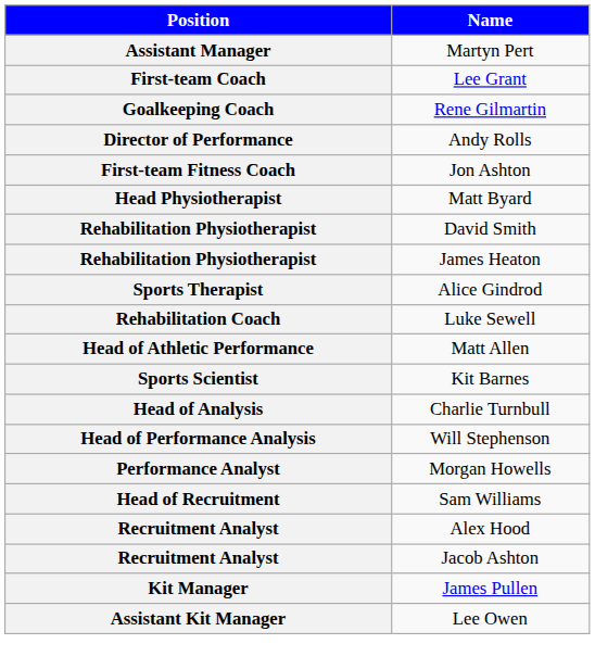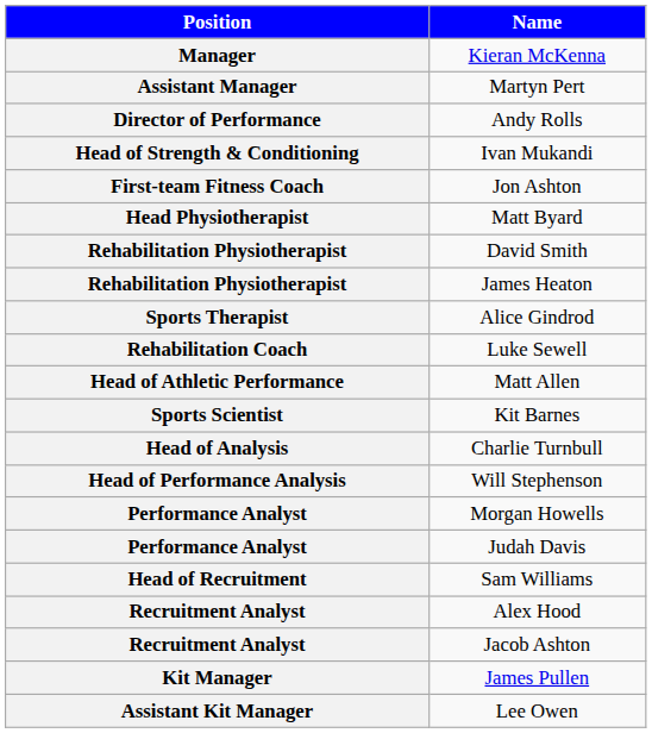 <table class="wikitable"  style="text-align:center; font-size:90%; ">
 <tr>
 <th style="background:blue; color:white; width:300px;">Position</th>
 <th style="background:blue; color:white; width:150px;">Name</th>
 </tr>
 <tr>
+<th scope=row>Manager</th>
+<td> <a href='#'>Kieran McKenna</a></td>
+</tr>
+<tr>
 <th scope=row>Assistant Manager</th>
 <td> Martyn Pert</td>
 </tr>
 <tr>
-<th scope=row>First-team Coach</th>
-<td> <a href='#'>Lee Grant</a></td>
+<th scope=row>Director of Performance</th>
+<td> Andy Rolls</td>
 </tr>
 <tr>
-<th scope=row>Goalkeeping Coach</th>
-<td> <a href='#'>Rene Gilmartin</a></td>
-</tr>
-<tr>
-<th scope=row>Director of Performance</th>
-<td> Andy Rolls</td>
+<th scope=row>Head of Strength & Conditioning</th>
+<td> Ivan Mukandi</td>
 </tr>
 <tr>
 <th scope=row>First-team Fitness Coach</th>
 <td> Jon Ashton</td>
 </tr>
 <tr>
 <th scope=row>Head Physiotherapist</th>
 <td> Matt Byard</td>
 </tr>
 <tr>
 <th scope=row>Rehabilitation Physiotherapist</th>
 <td> David Smith</td>
 </tr>
 <tr>
 <th scope=row>Rehabilitation Physiotherapist</th>
 <td> James Heaton</td>
 </tr>
 <tr>
 <th scope=row>Sports Therapist</th>
 <td> Alice Gindrod</td>
 </tr>
 <tr>
 <th scope=row>Rehabilitation Coach</th>
 <td> Luke Sewell</td>
 </tr>
 <tr>
 <th scope=row>Head of Athletic Performance</th>
 <td> Matt Allen</td>
 </tr>
 <tr>
 <th scope=row>Sports Scientist</th>
 <td> Kit Barnes</td>
 </tr>
 <tr>
 <th scope=row>Head of Analysis</th>
 <td> Charlie Turnbull</td>
 </tr>
 <tr>
 <th scope=row>Head of Performance Analysis</th>
 <td> Will Stephenson</td>
 </tr>
 <tr>
 <th scope=row>Performance Analyst</th>
 <td> Morgan Howells</td>
 </tr>
 <tr>
+<th scope=row>Performance Analyst</th>
+<td> Judah Davis</td>
+</tr>
+<tr>
 <th scope=row>Head of Recruitment</th>
 <td> Sam Williams</td>
 </tr>
 <tr>
 <th scope=row>Recruitment Analyst</th>
 <td> Alex Hood</td>
 </tr>
 <tr>
 <th scope=row>Recruitment Analyst</th>
 <td> Jacob Ashton</td>
 </tr>
 <tr>
 <th scope=row>Kit Manager</th>
 <td> <a href='#'>James Pullen</a></td>
 </tr>
 <tr>
 <th scope=row>Assistant Kit Manager</th>
 <td> Lee Owen</td>
 </tr>
 </table>
